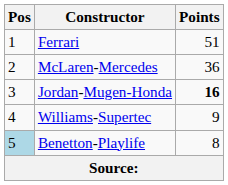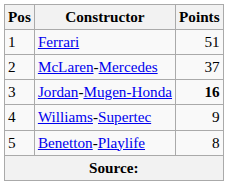 <table class="wikitable" style="font-size: 95%;">
 <tr>
 <th>Pos</th>
 <th>Constructor</th>
 <th>Points</th>
 </tr>
 <tr>
 <td>1</td>
 <td> <a href='#'>Ferrari</a></td>
 <td align="right">51</td>
 </tr>
 <tr>
 <td>2</td>
 <td> <a href='#'>McLaren</a>-<a href='#'>Mercedes</a></td>
-<td align="right">36</td>
+<td align="right">37</td>
 </tr>
 <tr>
 <td>3</td>
 <td> <a href='#'>Jordan</a>-<a href='#'>Mugen-Honda</a></td>
 <td align="right"><strong>16</strong></td>
 </tr>
 <tr>
 <td>4</td>
 <td> <a href='#'>Williams</a>-<a href='#'>Supertec</a></td>
 <td align="right">9</td>
 </tr>
 <tr>
-<td style="background: lightblue;">5</td>
+<td>5</td>
 <td> <a href='#'>Benetton</a>-<a href='#'>Playlife</a></td>
 <td align="right">8</td>
 </tr>
 <tr>
 <th colspan=4>Source: </th>
 </tr>
 </table>
